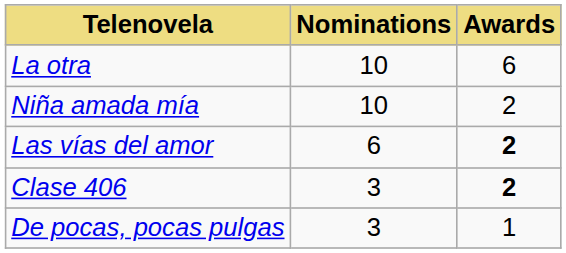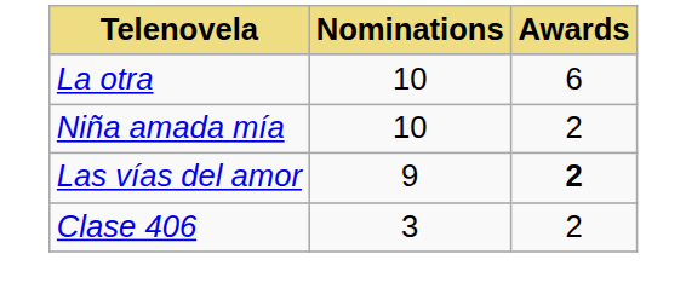 <table class="wikitable sortable" style="margin:1em auto;">
 <tr>
 <th style="background-color:#EEDD82;">Telenovela</th>
 <th style="background-color:#EEDD82;">Nominations</th>
 <th style="background-color:#EEDD82;">Awards</th>
 </tr>
 <tr>
 <td><em><a href='#'>La otra</a></em></td>
 <td style="text-align:center;">10</td>
 <td style="text-align:center;">6</td>
 </tr>
 <tr>
 <td><em><a href='#'>Niña amada mía</a></em></td>
 <td style="text-align:center;">10</td>
 <td style="text-align:center;">2</td>
 </tr>
 <tr>
 <td><em><a href='#'>Las vías del amor</a></em></td>
-<td style="text-align:center;">6</td>
+<td style="text-align:center;">9</td>
 <td style="text-align:center;"><strong>2</strong></td>
 </tr>
 <tr>
 <td><em><a href='#'>Clase 406</a></em></td>
 <td style="text-align:center;">3</td>
-<td style="text-align:center;"><strong>2</strong></td>
-</tr>
-<tr>
-<td><em><a href='#'>De pocas, pocas pulgas</a></em></td>
-<td style="text-align:center;">3</td>
-<td style="text-align:center;">1</td>
+<td style="text-align:center;">2</td>
 </tr>
 </table>
